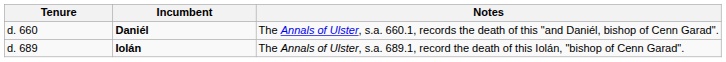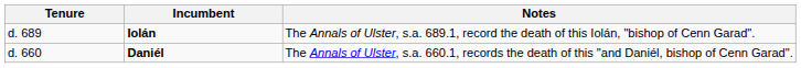 <table class="wikitable">
 <tr>
 <th width=150>Tenure</th>
 <th width=200>Incumbent</th>
 <th>Notes</th>
 </tr>
 <tr valign=top>
+<td>d. 689</td>
+<td><strong>Iolán</strong></td>
+<td>The <em>Annals of Ulster</em>, s.a. 689.1, record the death of this Iolán, "bishop of Cenn Garad".</td>
+</tr>
+<tr valign=top>
 <td>d. 660</td>
 <td><strong>Daniél</strong></td>
 <td>The <em><a href='#'>Annals of Ulster</a></em>, s.a. 660.1, records the death of this "and Daniél, bishop of Cenn Garad".</td>
 </tr>
-<tr valign=top>
-<td>d. 689</td>
-<td><strong>Iolán</strong></td>
-<td>The <em>Annals of Ulster</em>, s.a. 689.1, record the death of this Iolán, "bishop of Cenn Garad".</td>
-</tr>
 </table>
